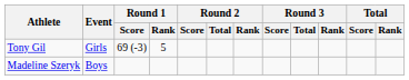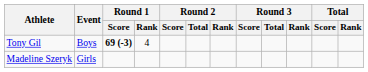 <table class="wikitable" style="font-size:90%">
 <tr>
 <th rowspan="2">Athlete</th>
 <th rowspan="2">Event</th>
 <th colspan="2">Round 1</th>
 <th colspan="3">Round 2</th>
 <th colspan="3">Round 3</th>
 <th colspan="2">Total</th>
 </tr>
 <tr style="font-size:95%">
 <th>Score</th>
 <th>Rank</th>
 <th>Score</th>
 <th>Total</th>
 <th>Rank</th>
 <th>Score</th>
 <th>Total</th>
 <th>Rank</th>
 <th>Score</th>
 <th>Rank</th>
 </tr>
 <tr align=center>
 <td align=left><a href='#'>Tony Gil</a></td>
-<td align=left><a href='#'>Girls</a></td>
-<td>69 (-3)</td>
-<td>5</td>
+<td align=left><a href='#'>Boys</a></td>
+<td><strong>69 (-3)</strong></td>
+<td>4</td>
 <td></td>
 <td></td>
 <td></td>
 <td></td>
 <td></td>
 <td></td>
 <td></td>
 <td></td>
 </tr>
 <tr align=center>
 <td align=left><a href='#'>Madeline Szeryk</a></td>
-<td align=left><a href='#'>Boys</a></td>
+<td align=left><a href='#'>Girls</a></td>
 <td></td>
 <td></td>
 <td></td>
 <td></td>
 <td></td>
 <td></td>
 <td></td>
 <td></td>
 <td></td>
 <td></td>
 </tr>
 </table>
